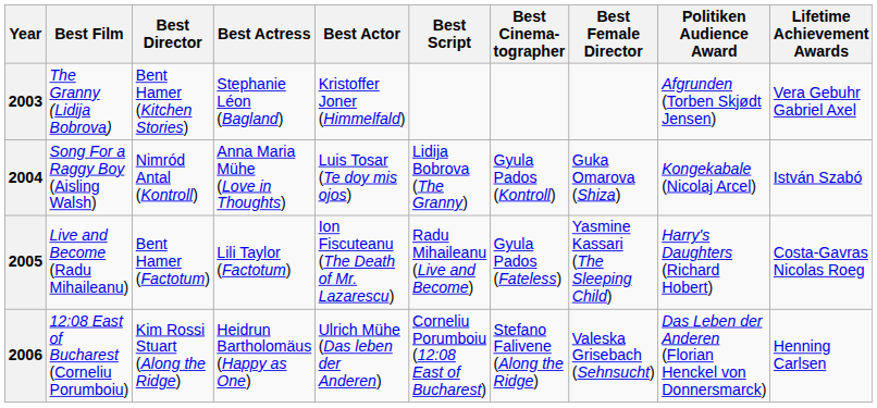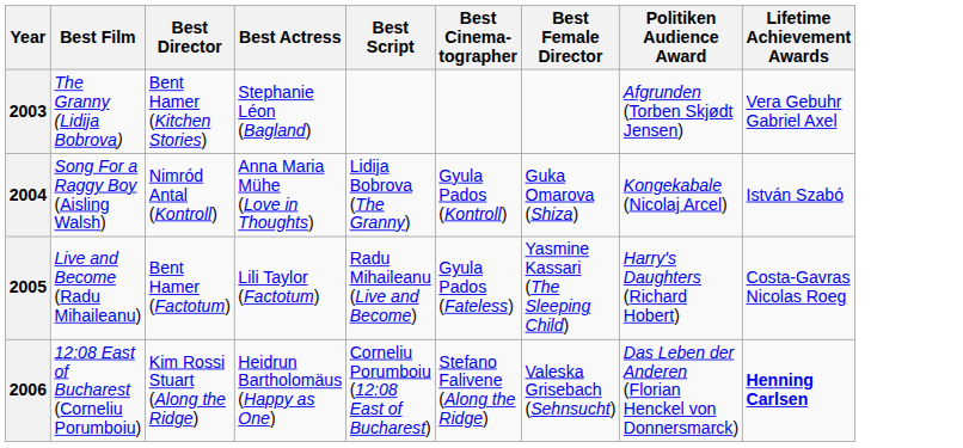 <table class="small wikitable">
 <tr>
 <th>Year</th>
 <th>Best Film</th>
 <th>Best Director</th>
 <th>Best Actress</th>
-<th>Best Actor</th>
 <th>Best Script</th>
 <th>Best Cinema-<br>tographer</th>
 <th>Best Female Director</th>
 <th>Politiken Audience Award</th>
 <th>Lifetime Achievement Awards</th>
 </tr>
 <tr>
 <th>2003</th>
 <td><em><a href='#'>The Granny</a><br>(<a href='#'>Lidija Bobrova</a>)</em></td>
 <td><a href='#'>Bent Hamer</a><br>(<em><a href='#'>Kitchen Stories</a></em>)</td>
 <td><a href='#'>Stephanie Léon</a><br>(<em><a href='#'>Bagland</a></em>)</td>
-<td><a href='#'>Kristoffer Joner</a><br>(<em><a href='#'>Himmelfald</a></em>)</td>
 <td></td>
 <td></td>
 <td></td>
 <td><em><a href='#'>Afgrunden</a></em><br>(<a href='#'>Torben Skjødt Jensen</a>)</td>
 <td><a href='#'>Vera Gebuhr</a><br><a href='#'>Gabriel Axel</a></td>
 </tr>
 <tr>
 <th>2004</th>
 <td><em><a href='#'>Song For a Raggy Boy</a></em><br>(<a href='#'>Aisling Walsh</a>)</td>
 <td><a href='#'>Nimród Antal</a><br>(<em><a href='#'>Kontroll</a></em>)</td>
 <td><a href='#'>Anna Maria Mühe</a><br>(<em><a href='#'>Love in Thoughts</a></em>)</td>
-<td><a href='#'>Luis Tosar</a><br>(<em><a href='#'>Te doy mis ojos</a></em>)</td>
 <td><a href='#'>Lidija Bobrova</a><br>(<em><a href='#'>The Granny</a></em>)</td>
 <td><a href='#'>Gyula Pados</a><br>(<em><a href='#'>Kontroll</a></em>)</td>
 <td><a href='#'>Guka Omarova</a><br>(<em><a href='#'>Shiza</a></em>)</td>
 <td><em><a href='#'>Kongekabale</a></em><br>(<a href='#'>Nicolaj Arcel</a>)</td>
 <td><a href='#'>István Szabó</a></td>
 </tr>
 <tr>
 <th>2005</th>
 <td><em><a href='#'>Live and Become</a></em><br>(<a href='#'>Radu Mihaileanu</a>)</td>
 <td><a href='#'>Bent Hamer</a><br>(<em><a href='#'>Factotum</a></em>)</td>
 <td><a href='#'>Lili Taylor</a><br>(<em><a href='#'>Factotum</a></em>)</td>
-<td><a href='#'>Ion Fiscuteanu</a><br>(<em><a href='#'>The Death of Mr. Lazarescu</a></em>)</td>
 <td><a href='#'>Radu Mihaileanu</a><br>(<em><a href='#'>Live and Become</a></em>)</td>
 <td><a href='#'>Gyula Pados</a><br>(<em><a href='#'>Fateless</a></em>)</td>
 <td><a href='#'>Yasmine Kassari</a><br>(<em><a href='#'>The Sleeping Child</a></em>)</td>
 <td><em><a href='#'>Harry's Daughters</a></em><br>(<a href='#'>Richard Hobert</a>)</td>
 <td><a href='#'>Costa-Gavras</a><br><a href='#'>Nicolas Roeg</a></td>
 </tr>
 <tr>
 <th>2006</th>
 <td><em><a href='#'>12:08 East of Bucharest</a></em><br>(<a href='#'>Corneliu Porumboiu</a>)</td>
 <td><a href='#'>Kim Rossi Stuart</a><br>(<em><a href='#'>Along the Ridge</a></em>)</td>
 <td><a href='#'>Heidrun Bartholomäus</a><br>(<em><a href='#'>Happy as One</a></em>)</td>
-<td><a href='#'>Ulrich Mühe</a><br>(<em><a href='#'>Das leben der Anderen</a></em>)</td>
 <td><a href='#'>Corneliu Porumboiu</a><br>(<em><a href='#'>12:08 East of Bucharest</a></em>)</td>
 <td><a href='#'>Stefano Falivene</a><br>(<em><a href='#'>Along the Ridge</a></em>)</td>
 <td><a href='#'>Valeska Grisebach</a><br>(<em><a href='#'>Sehnsucht</a></em>)</td>
 <td><em><a href='#'>Das Leben der Anderen</a></em><br>(<a href='#'>Florian Henckel von Donnersmarck</a>)</td>
-<td><a href='#'>Henning Carlsen</a></td>
+<td><strong><a href='#'>Henning Carlsen</a></strong></td>
 </tr>
 </table>
